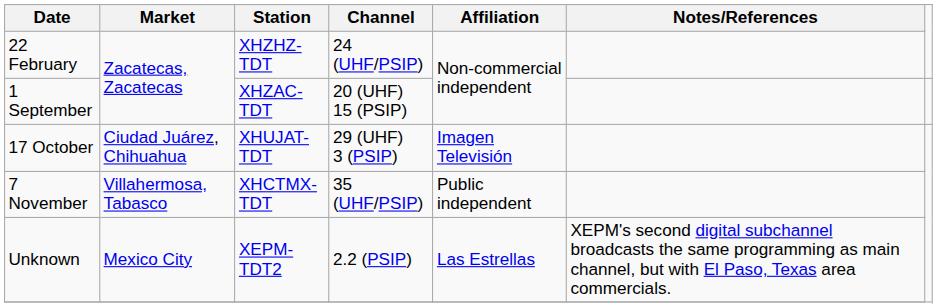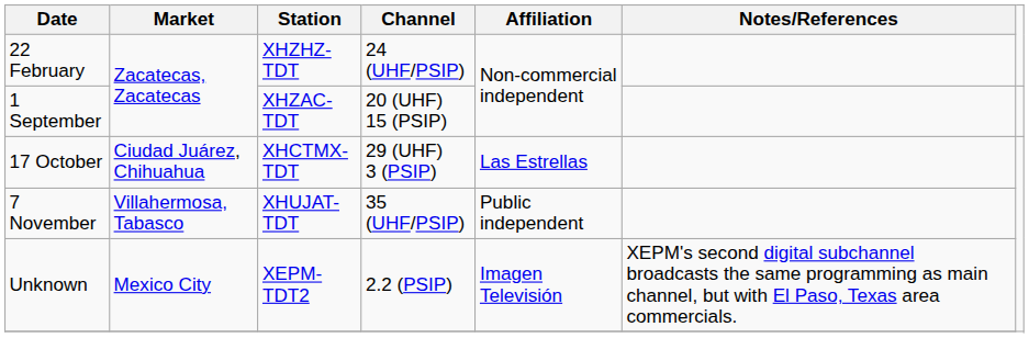 <table class="wikitable">
 <tr>
 <th>Date</th>
 <th>Market</th>
 <th>Station</th>
 <th>Channel</th>
 <th>Affiliation</th>
 <th>Notes/References</th>
 </tr>
 <tr>
 <td>22 February</td>
 <td rowspan=2><a href='#'>Zacatecas, Zacatecas</a></td>
 <td><a href='#'>XHZHZ-TDT</a></td>
 <td>24 (<a href='#'>UHF</a>/<a href='#'>PSIP</a>)</td>
 <td rowspan=2>Non-commercial independent</td>
 <td></td>
 </tr>
 <tr>
 <td>1 September</td>
 <td><a href='#'>XHZAC-TDT</a></td>
 <td>20 (UHF) <br> 15 (PSIP)</td>
 <td></td>
 <td></td>
 </tr>
 <tr>
 <td>17 October</td>
 <td><a href='#'>Ciudad Juárez</a>, <a href='#'>Chihuahua</a></td>
-<td><a href='#'>XHUJAT-TDT</a></td>
+<td><a href='#'>XHCTMX-TDT</a></td>
 <td>29 (UHF) <br> 3 (<a href='#'>PSIP</a>)</td>
-<td><a href='#'>Imagen Televisión</a></td>
+<td><a href='#'>Las Estrellas</a></td>
 <td></td>
 </tr>
 <tr>
 <td>7 November</td>
 <td><a href='#'>Villahermosa, Tabasco</a></td>
-<td><a href='#'>XHCTMX-TDT</a></td>
+<td><a href='#'>XHUJAT-TDT</a></td>
 <td>35 (<a href='#'>UHF</a>/<a href='#'>PSIP</a>)</td>
 <td>Public independent</td>
 <td></td>
 </tr>
 <tr>
 <td>Unknown</td>
 <td><a href='#'>Mexico City</a></td>
 <td><a href='#'>XEPM-TDT2</a></td>
 <td>2.2 (<a href='#'>PSIP</a>)</td>
-<td><a href='#'>Las Estrellas</a></td>
+<td><a href='#'>Imagen Televisión</a></td>
 <td>XEPM's second <a href='#'>digital subchannel</a> broadcasts the same programming as main channel, but with <a href='#'>El Paso, Texas</a> area commercials.</td>
 </tr>
 <tr>
 </tr>
 </table>
